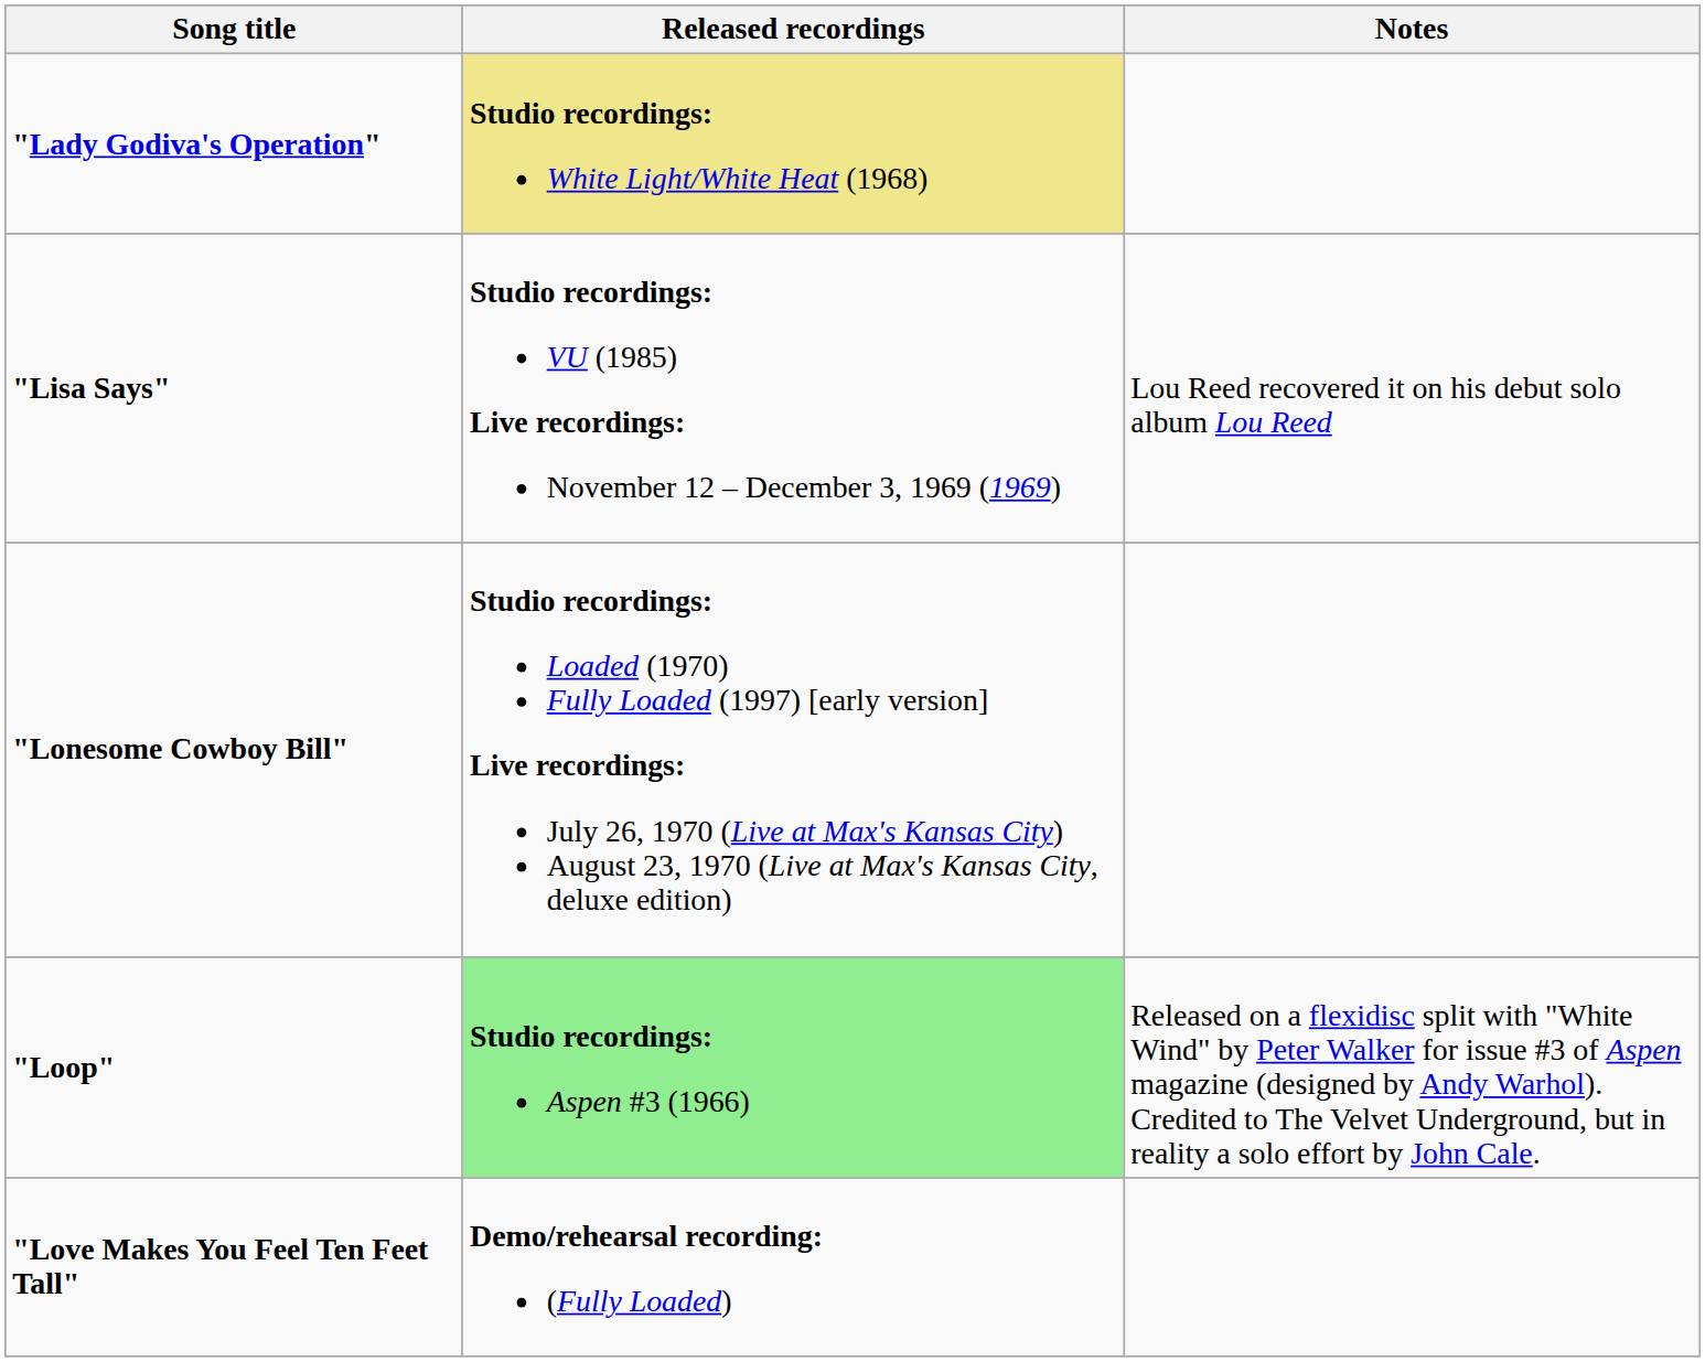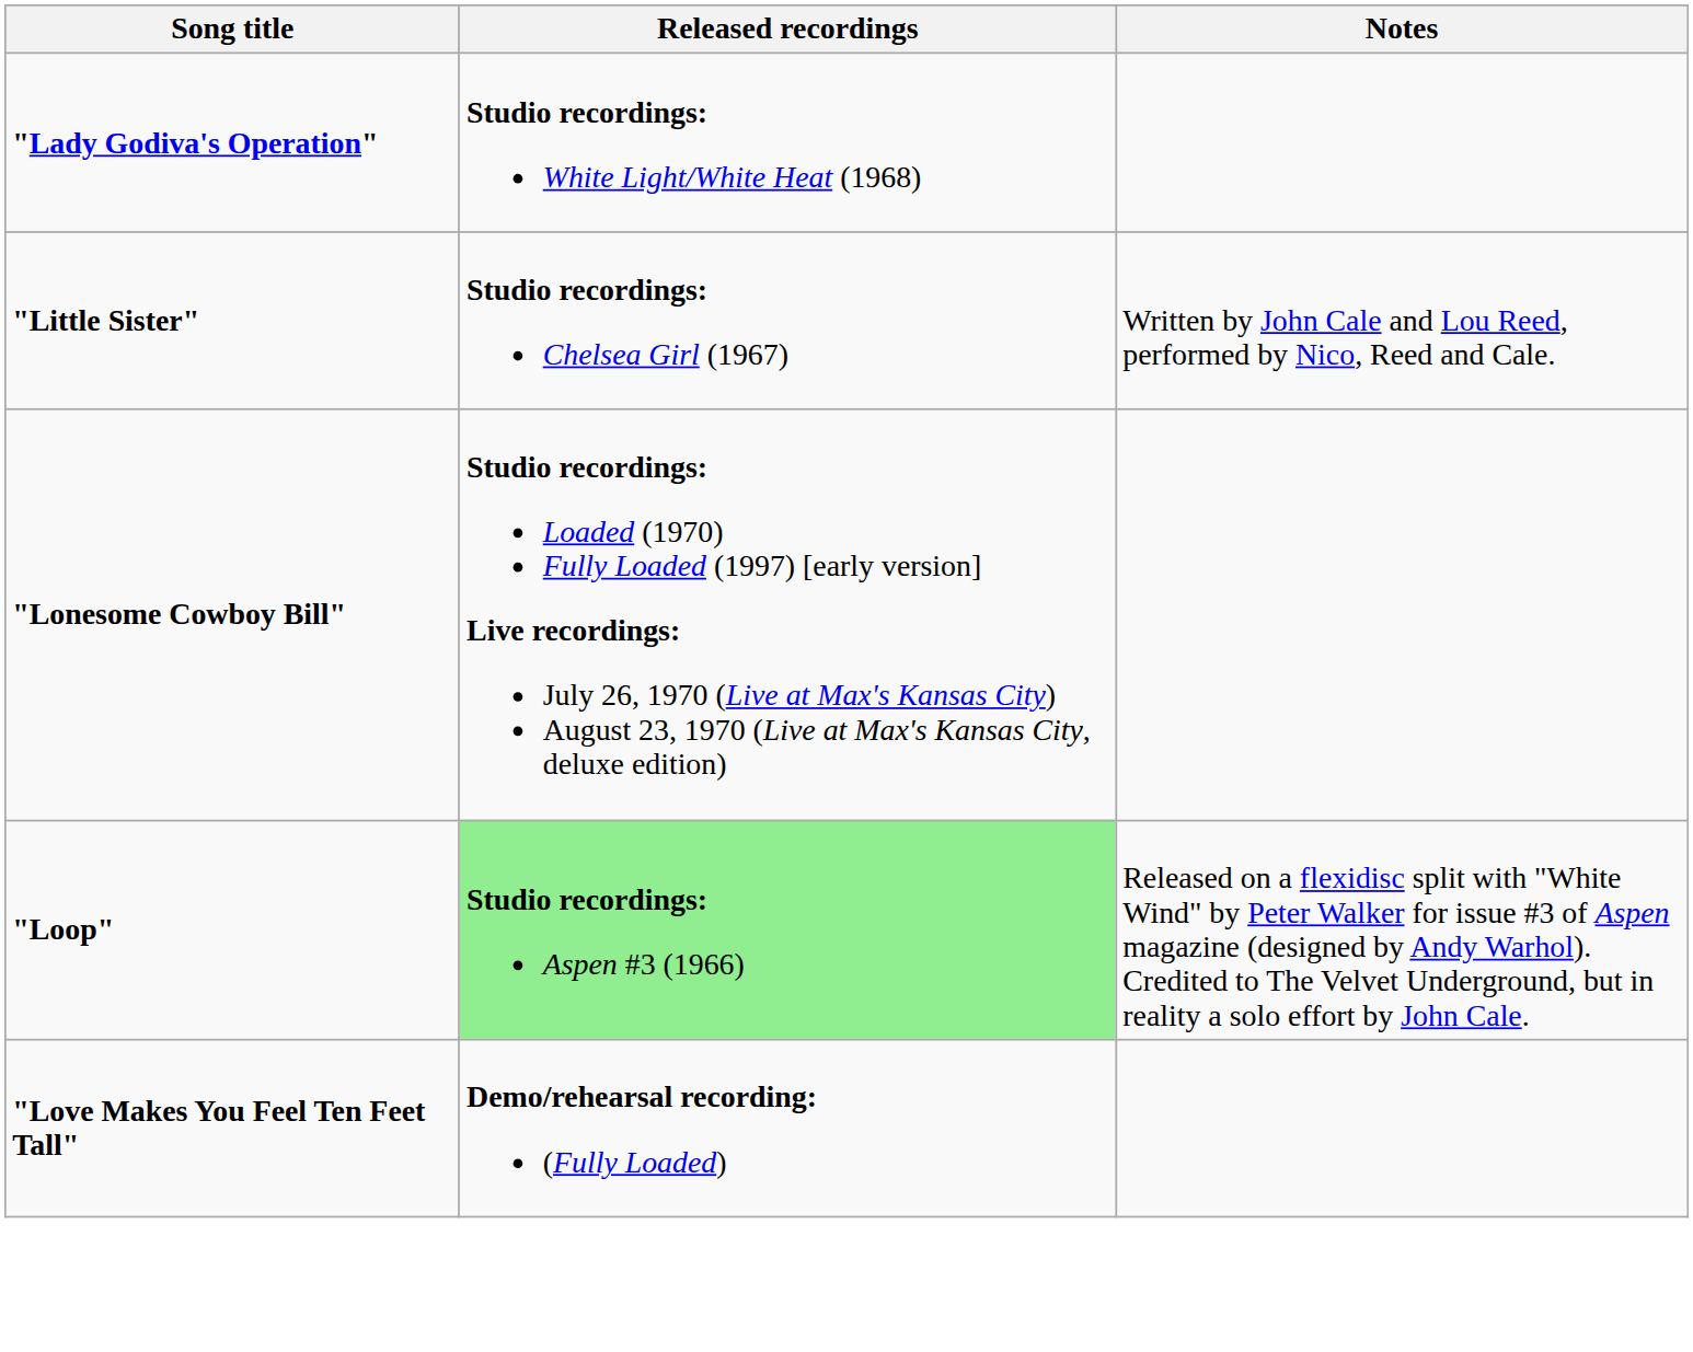 <table class="wikitable" style="width:100%;">
 <tr>
 <th style="width:27%;">Song title</th>
 <th style="width:39%;">Released recordings</th>
 <th style="width:34%;">Notes</th>
 </tr>
 <tr>
 <td><strong>"<a href='#'>Lady Godiva's Operation</a>"</strong></td>
-<td style="background: khaki;"><br><strong>Studio recordings:</strong><ul><li><em><a href='#'>White Light/White Heat</a></em> (1968)</li></ul></td>
+<td><br><strong>Studio recordings:</strong><ul><li><em><a href='#'>White Light/White Heat</a></em> (1968)</li></ul></td>
 <td></td>
 </tr>
 <tr>
-<td><strong>"Lisa Says"</strong></td>
-<td><br><strong>Studio recordings:</strong><ul><li><em><a href='#'>VU</a></em> (1985)</li></ul><strong>Live recordings:</strong><ul><li>November 12 – December 3, 1969 (<em><a href='#'>1969</a></em>)</li></ul></td>
-<td><br>Lou Reed recovered it on his debut solo album <em><a href='#'>Lou Reed</a></em></td>
+<td><strong>"Little Sister"</strong></td>
+<td><br><strong>Studio recordings:</strong><ul><li><em><a href='#'>Chelsea Girl</a></em> (1967)</li></ul></td>
+<td><br>Written by <a href='#'>John Cale</a> and <a href='#'>Lou Reed</a>, performed by <a href='#'>Nico</a>, Reed and Cale.</td>
 </tr>
 <tr>
 <td><strong>"Lonesome Cowboy Bill"</strong></td>
 <td><br><strong>Studio recordings:</strong><ul><li><em><a href='#'>Loaded</a></em> (1970)</li><li><em><a href='#'>Fully Loaded</a></em> (1997) [early version]</li></ul><strong>Live recordings:</strong><ul><li>July 26, 1970 (<em><a href='#'>Live at Max's Kansas City</a></em>)</li><li>August 23, 1970 (<em>Live at Max's Kansas City</em>, deluxe edition)</li></ul></td>
 <td></td>
 </tr>
 <tr>
 <td><strong>"Loop"</strong></td>
 <td style="background: lightgreen;"><br><strong>Studio recordings:</strong><ul><li><em>Aspen</em> #3 (1966)</li></ul></td>
 <td><br>Released on a <a href='#'>flexidisc</a> split with "White Wind" by <a href='#'>Peter Walker</a> for issue #3 of <em><a href='#'>Aspen</a></em> magazine (designed by <a href='#'>Andy Warhol</a>). Credited to The Velvet Underground, but in reality a solo effort by <a href='#'>John Cale</a>.</td>
 </tr>
 <tr>
 <td><strong>"Love Makes You Feel Ten Feet Tall"</strong></td>
 <td><br><strong>Demo/rehearsal recording:</strong><ul><li>(<em><a href='#'>Fully Loaded</a></em>)</li></ul></td>
 <td></td>
 </tr>
 </table>
